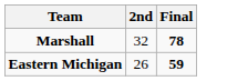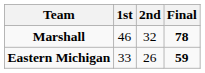 <table class="wikitable" style="text-align:center">
 <tr>
 <th>Team</th>
+<th>1st</th>
 <th>2nd</th>
 <th>Final</th>
 </tr>
 <tr>
 <td><strong>Marshall</strong></td>
+<td>46</td>
 <td>32</td>
 <td><strong>78</strong></td>
 </tr>
 <tr>
 <td><strong>Eastern Michigan</strong></td>
+<td>33</td>
 <td>26</td>
 <td><strong>59</strong></td>
 </tr>
 </table>
